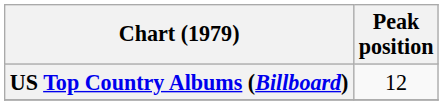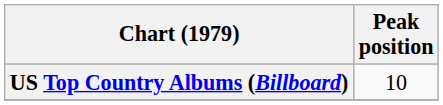 <table class="wikitable plainrowheaders" style="text-align:center">
 <tr>
 <th scope="col">Chart (1979)</th>
 <th scope="col">Peak<br>position</th>
 </tr>
 <tr>
 <th scope = "row">US <a href='#'>Top Country Albums</a> (<a href='#'><em>Billboard</em></a>)</th>
-<td>12</td>
+<td>10</td>
 </tr>
 <tr>
 </tr>
 </table>
